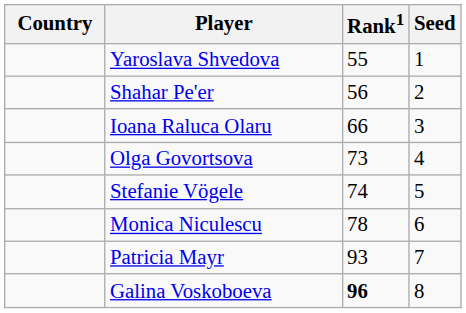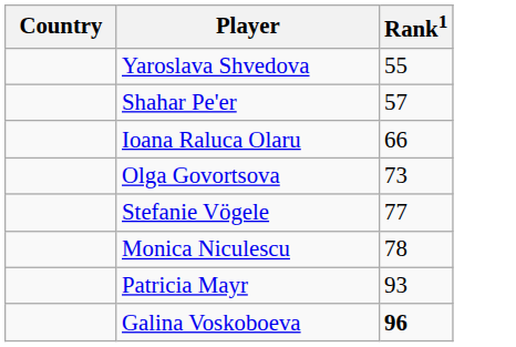 <table class="sortable wikitable">
 <tr>
 <th width="70">Country</th>
 <th width="175">Player</th>
 <th>Rank<sup>1</sup></th>
-<th>Seed</th>
 </tr>
 <tr>
 <td></td>
 <td><a href='#'>Yaroslava Shvedova</a></td>
 <td>55</td>
-<td>1</td>
 </tr>
 <tr>
 <td></td>
 <td><a href='#'>Shahar Pe'er</a></td>
-<td>56</td>
-<td>2</td>
+<td>57</td>
 </tr>
 <tr>
 <td></td>
 <td><a href='#'>Ioana Raluca Olaru</a></td>
 <td>66</td>
-<td>3</td>
 </tr>
 <tr>
 <td></td>
 <td><a href='#'>Olga Govortsova</a></td>
 <td>73</td>
-<td>4</td>
 </tr>
 <tr>
 <td></td>
 <td><a href='#'>Stefanie Vögele</a></td>
-<td>74</td>
-<td>5</td>
+<td>77</td>
 </tr>
 <tr>
 <td></td>
 <td><a href='#'>Monica Niculescu</a></td>
 <td>78</td>
-<td>6</td>
 </tr>
 <tr>
 <td></td>
 <td><a href='#'>Patricia Mayr</a></td>
 <td>93</td>
-<td>7</td>
 </tr>
 <tr>
 <td></td>
 <td><a href='#'>Galina Voskoboeva</a></td>
 <td><strong>96</strong></td>
-<td>8</td>
 </tr>
 </table>
